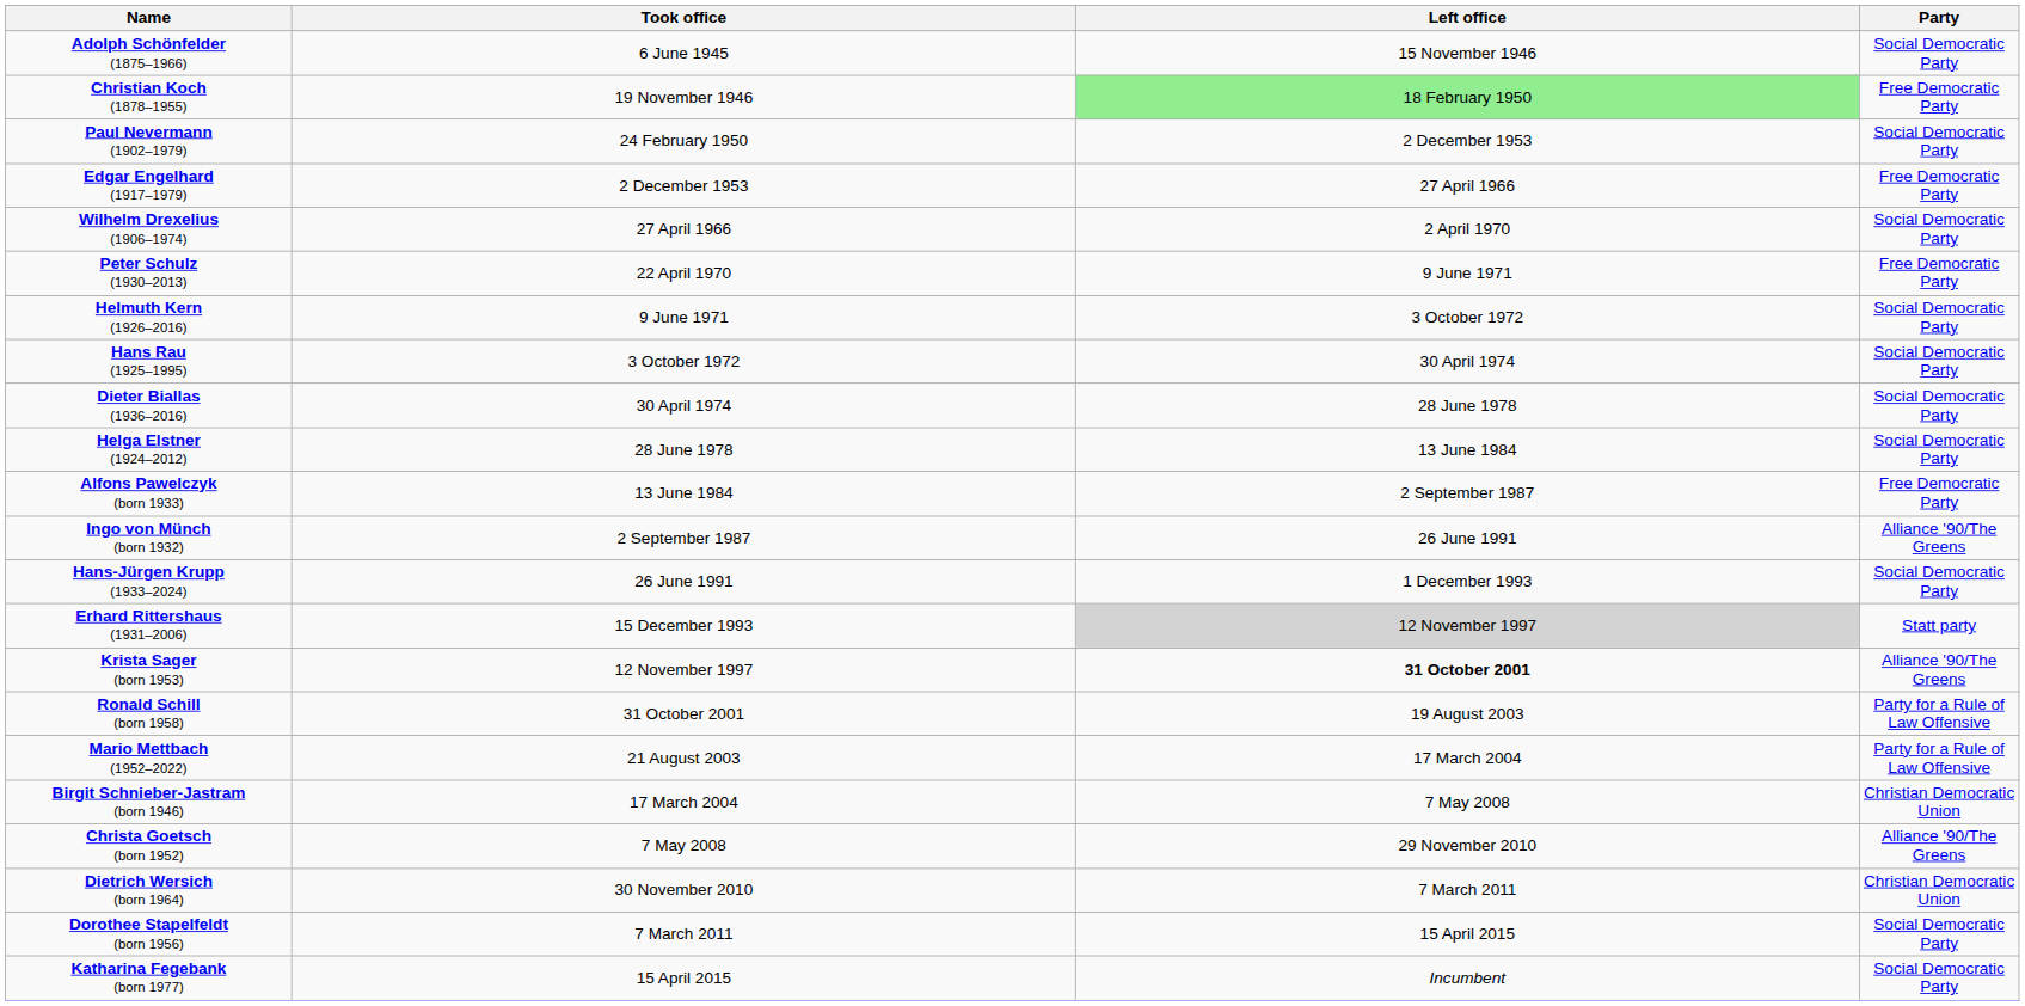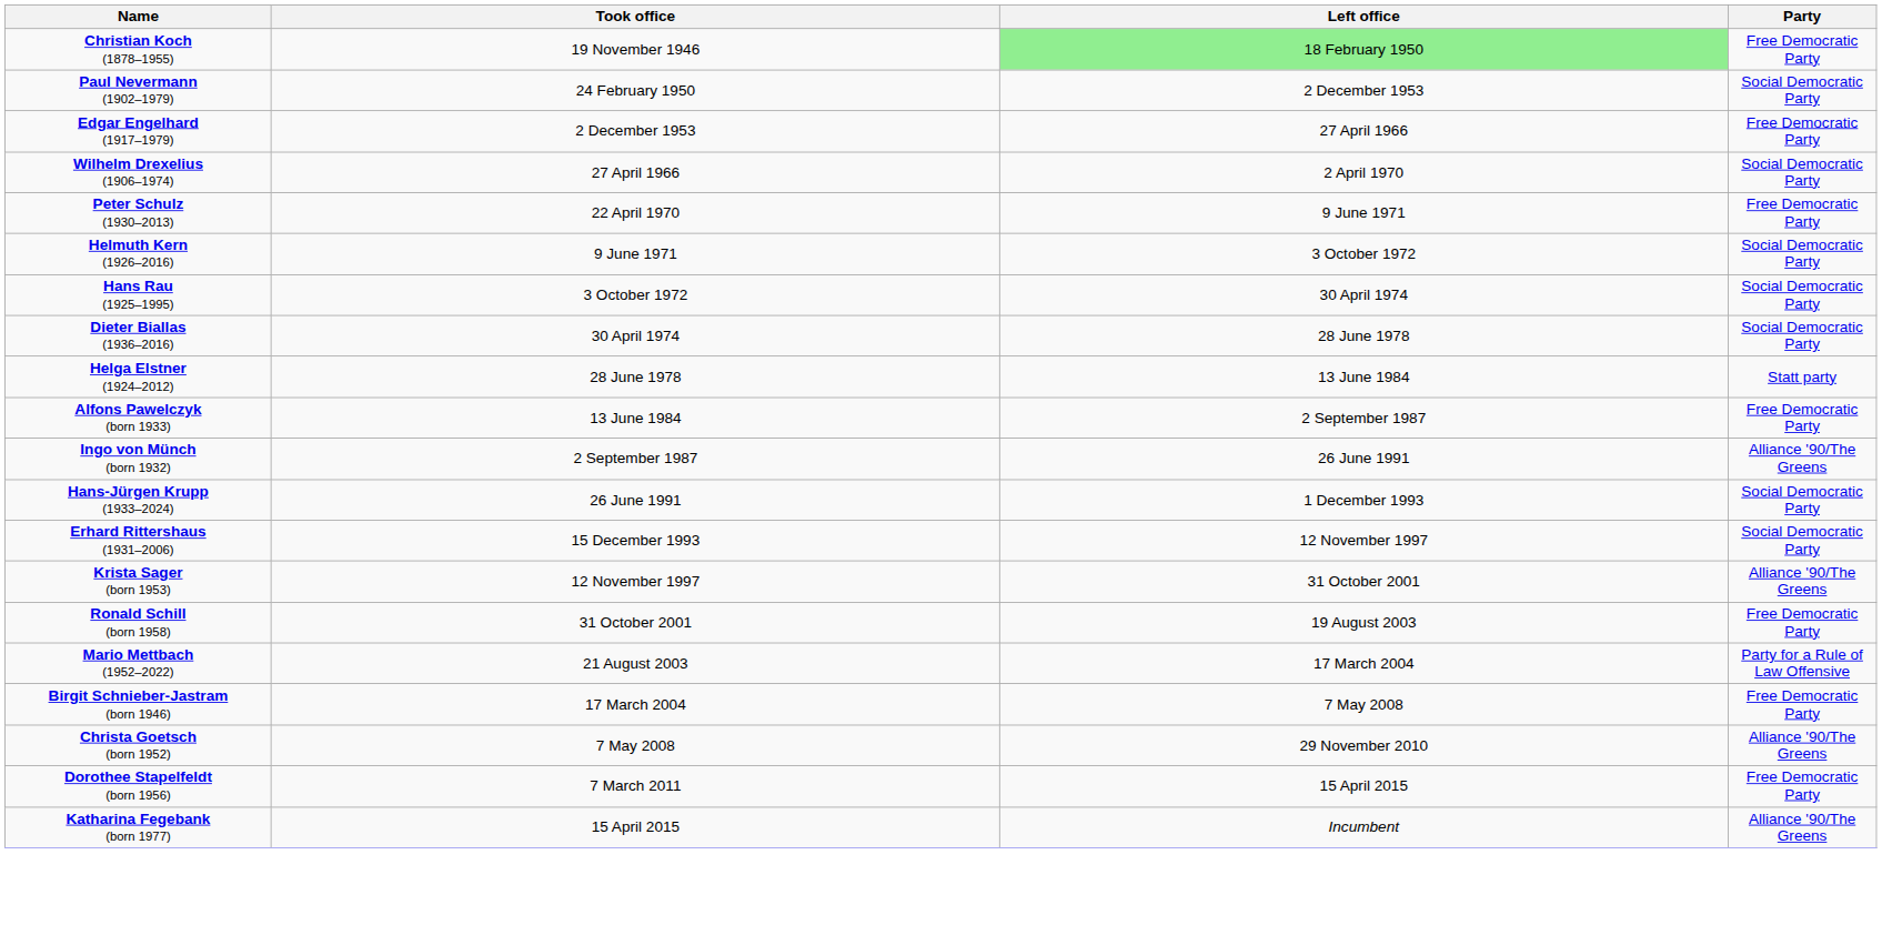 <table class="wikitable" style="text-align:center; width:100%; border:1px #AAAAFF solid">
 <tr>
 <th width="275">Name</th>
 <th>Took office</th>
 <th>Left office</th>
 <th width="150">Party</th>
-</tr>
-<tr>
-<td><strong><a href='#'>Adolph Schönfelder</a></strong><br><small>(1875–1966)</small></td>
-<td>6 June 1945</td>
-<td>15 November 1946</td>
-<td><a href='#'>Social Democratic Party</a></td>
 </tr>
 <tr>
 <td><strong><a href='#'>Christian Koch</a></strong><br><small>(1878–1955)</small></td>
 <td>19 November 1946</td>
 <td style="background: lightgreen;">18 February 1950</td>
 <td><a href='#'>Free Democratic Party</a></td>
 </tr>
 <tr>
 <td><strong><a href='#'>Paul Nevermann</a></strong><br><small>(1902–1979)</small></td>
 <td>24 February 1950</td>
 <td>2 December 1953</td>
 <td><a href='#'>Social Democratic Party</a></td>
 </tr>
 <tr>
 <td><strong><a href='#'>Edgar Engelhard</a></strong><br><small>(1917–1979)</small></td>
 <td>2 December 1953</td>
 <td>27 April 1966</td>
 <td><a href='#'>Free Democratic Party</a></td>
 </tr>
 <tr>
 <td><strong><a href='#'>Wilhelm Drexelius</a></strong><br><small>(1906–1974)</small></td>
 <td>27 April 1966</td>
 <td>2 April 1970</td>
 <td><a href='#'>Social Democratic Party</a></td>
 </tr>
 <tr>
 <td><strong><a href='#'>Peter Schulz</a></strong><br><small>(1930–2013)</small></td>
 <td>22 April 1970</td>
 <td>9 June 1971</td>
 <td><a href='#'>Free Democratic Party</a></td>
 </tr>
 <tr>
 <td><strong><a href='#'>Helmuth Kern</a></strong><br><small>(1926–2016)</small></td>
 <td>9 June 1971</td>
 <td>3 October 1972</td>
 <td><a href='#'>Social Democratic Party</a></td>
 </tr>
 <tr>
 <td><strong><a href='#'>Hans Rau</a></strong><br><small>(1925–1995)</small></td>
 <td>3 October 1972</td>
 <td>30 April 1974</td>
 <td><a href='#'>Social Democratic Party</a></td>
 </tr>
 <tr>
 <td><strong><a href='#'>Dieter Biallas</a></strong><br><small>(1936–2016)</small></td>
 <td>30 April 1974</td>
 <td>28 June 1978</td>
 <td><a href='#'>Social Democratic Party</a></td>
 </tr>
 <tr>
 <td><strong><a href='#'>Helga Elstner</a></strong><br><small>(1924–2012)</small></td>
 <td>28 June 1978</td>
 <td>13 June 1984</td>
-<td><a href='#'>Social Democratic Party</a></td>
+<td><a href='#'>Statt party</a></td>
 </tr>
 <tr>
 <td><strong><a href='#'>Alfons Pawelczyk</a></strong><br><small>(born 1933)</small></td>
 <td>13 June 1984</td>
 <td>2 September 1987</td>
 <td><a href='#'>Free Democratic Party</a></td>
 </tr>
 <tr>
 <td><strong><a href='#'>Ingo von Münch</a></strong><br><small>(born 1932)</small></td>
 <td>2 September 1987</td>
 <td>26 June 1991</td>
 <td><a href='#'>Alliance '90/The Greens</a></td>
 </tr>
 <tr>
 <td><strong><a href='#'>Hans-Jürgen Krupp</a></strong><br><small>(1933–2024)</small></td>
 <td>26 June 1991</td>
 <td>1 December 1993</td>
 <td><a href='#'>Social Democratic Party</a></td>
 </tr>
 <tr>
 <td><strong><a href='#'>Erhard Rittershaus</a></strong><br><small>(1931–2006)</small></td>
 <td>15 December 1993</td>
-<td style="background: lightgrey;">12 November 1997</td>
-<td><a href='#'>Statt party</a></td>
+<td>12 November 1997</td>
+<td><a href='#'>Social Democratic Party</a></td>
 </tr>
 <tr>
 <td><strong><a href='#'>Krista Sager</a></strong><br><small>(born 1953)</small></td>
 <td>12 November 1997</td>
-<td><strong>31 October 2001</strong></td>
+<td>31 October 2001</td>
 <td><a href='#'>Alliance '90/The Greens</a></td>
 </tr>
 <tr>
 <td><strong><a href='#'>Ronald Schill</a></strong><br><small>(born 1958)</small></td>
 <td>31 October 2001</td>
 <td>19 August 2003</td>
-<td><a href='#'>Party for a Rule of Law Offensive</a></td>
+<td><a href='#'>Free Democratic Party</a></td>
 </tr>
 <tr>
 <td><strong><a href='#'>Mario Mettbach</a></strong><br><small>(1952–2022)</small></td>
 <td>21 August 2003</td>
 <td>17 March 2004</td>
 <td><a href='#'>Party for a Rule of Law Offensive</a></td>
 </tr>
 <tr>
 <td><strong><a href='#'>Birgit Schnieber-Jastram</a></strong><br><small>(born 1946)</small></td>
 <td>17 March 2004</td>
 <td>7 May 2008</td>
-<td><a href='#'>Christian Democratic Union</a></td>
+<td><a href='#'>Free Democratic Party</a></td>
 </tr>
 <tr>
 <td><strong><a href='#'>Christa Goetsch</a></strong><br><small>(born 1952)</small></td>
 <td>7 May 2008</td>
 <td>29 November 2010</td>
 <td><a href='#'>Alliance '90/The Greens</a></td>
 </tr>
 <tr>
-<td><strong><a href='#'>Dietrich Wersich</a></strong><br><small>(born 1964)</small></td>
-<td>30 November 2010</td>
-<td>7 March 2011</td>
-<td><a href='#'>Christian Democratic Union</a></td>
-</tr>
-<tr>
 <td><strong><a href='#'>Dorothee Stapelfeldt</a></strong><br><small>(born 1956)</small></td>
 <td>7 March 2011</td>
 <td>15 April 2015</td>
-<td><a href='#'>Social Democratic Party</a></td>
+<td><a href='#'>Free Democratic Party</a></td>
 </tr>
 <tr>
 <td><strong><a href='#'>Katharina Fegebank</a></strong><br><small>(born 1977)</small></td>
 <td>15 April 2015</td>
 <td><em>Incumbent</em></td>
-<td><a href='#'>Social Democratic Party</a></td>
+<td><a href='#'>Alliance '90/The Greens</a></td>
 </tr>
 <tr>
 </tr>
 </table>
